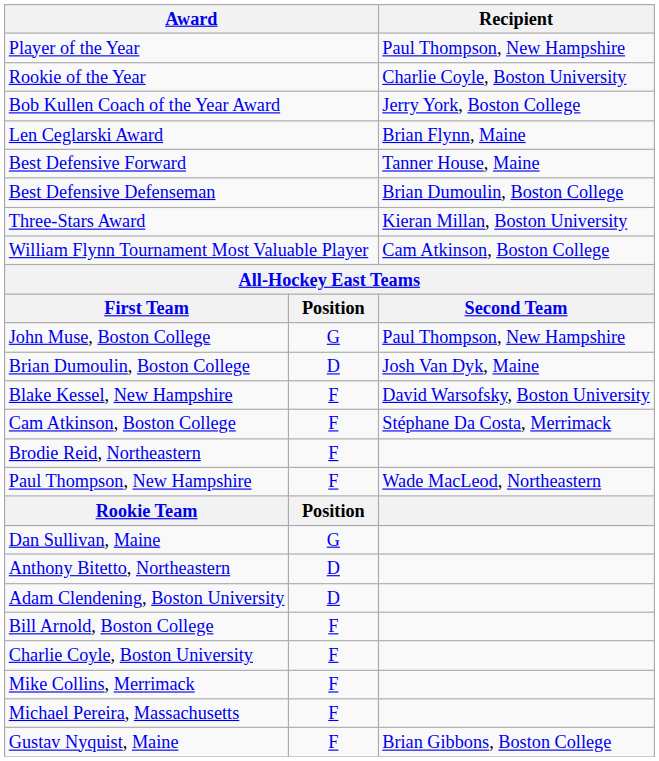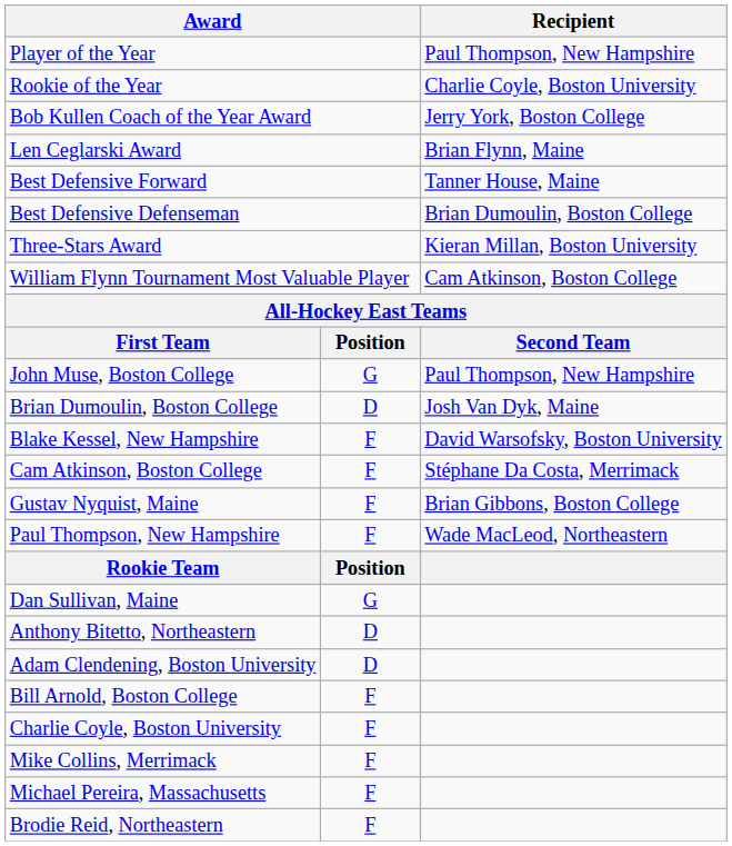 <table class="wikitable">
 <tr>
 <th colspan=2><a href='#'>Award</a></th>
 <th>Recipient</th>
 </tr>
 <tr>
 <td colspan=2><a href='#'>Player of the Year</a></td>
 <td><a href='#'>Paul Thompson</a>, <a href='#'>New Hampshire</a></td>
 </tr>
 <tr>
 <td colspan=2><a href='#'>Rookie of the Year</a></td>
 <td><a href='#'>Charlie Coyle</a>, <a href='#'>Boston University</a></td>
 </tr>
 <tr>
 <td colspan=2><a href='#'>Bob Kullen Coach of the Year Award</a></td>
 <td><a href='#'>Jerry York</a>, <a href='#'>Boston College</a></td>
 </tr>
 <tr>
 <td colspan=2><a href='#'>Len Ceglarski Award</a></td>
 <td><a href='#'>Brian Flynn</a>, <a href='#'>Maine</a></td>
 </tr>
 <tr>
 <td colspan=2><a href='#'>Best Defensive Forward</a></td>
 <td><a href='#'>Tanner House</a>, <a href='#'>Maine</a></td>
 </tr>
 <tr>
 <td colspan=2><a href='#'>Best Defensive Defenseman</a></td>
 <td><a href='#'>Brian Dumoulin</a>, <a href='#'>Boston College</a></td>
 </tr>
 <tr>
 <td colspan=2><a href='#'>Three-Stars Award</a></td>
 <td><a href='#'>Kieran Millan</a>, <a href='#'>Boston University</a></td>
 </tr>
 <tr>
 <td colspan=2><a href='#'>William Flynn Tournament Most Valuable Player</a></td>
 <td><a href='#'>Cam Atkinson</a>, <a href='#'>Boston College</a></td>
 </tr>
 <tr>
 <th colspan=3><a href='#'>All-Hockey East Teams</a></th>
 </tr>
 <tr>
 <th><a href='#'>First Team</a></th>
 <th>  Position  </th>
 <th><a href='#'>Second Team</a></th>
 </tr>
 <tr>
 <td><a href='#'>John Muse</a>, <a href='#'>Boston College</a></td>
 <td align=center><a href='#'>G</a></td>
 <td><a href='#'>Paul Thompson</a>, <a href='#'>New Hampshire</a></td>
 </tr>
 <tr>
 <td><a href='#'>Brian Dumoulin</a>, <a href='#'>Boston College</a></td>
 <td align=center><a href='#'>D</a></td>
 <td><a href='#'>Josh Van Dyk</a>, <a href='#'>Maine</a></td>
 </tr>
 <tr>
 <td><a href='#'>Blake Kessel</a>, <a href='#'>New Hampshire</a></td>
 <td align=center><a href='#'>F</a></td>
 <td><a href='#'>David Warsofsky</a>, <a href='#'>Boston University</a></td>
 </tr>
 <tr>
 <td><a href='#'>Cam Atkinson</a>, <a href='#'>Boston College</a></td>
 <td align=center><a href='#'>F</a></td>
 <td><a href='#'>Stéphane Da Costa</a>, <a href='#'>Merrimack</a></td>
 </tr>
 <tr>
-<td><a href='#'>Brodie Reid</a>, <a href='#'>Northeastern</a></td>
+<td><a href='#'>Gustav Nyquist</a>, <a href='#'>Maine</a></td>
 <td align=center><a href='#'>F</a></td>
-<td></td>
+<td><a href='#'>Brian Gibbons</a>, <a href='#'>Boston College</a></td>
 </tr>
 <tr>
 <td><a href='#'>Paul Thompson</a>, <a href='#'>New Hampshire</a></td>
 <td align=center><a href='#'>F</a></td>
 <td><a href='#'>Wade MacLeod</a>, <a href='#'>Northeastern</a></td>
 </tr>
 <tr>
 <th><a href='#'>Rookie Team</a></th>
 <th>  Position  </th>
 <th></th>
 </tr>
 <tr>
 <td><a href='#'>Dan Sullivan</a>, <a href='#'>Maine</a></td>
 <td align=center><a href='#'>G</a></td>
 <td></td>
 </tr>
 <tr>
 <td><a href='#'>Anthony Bitetto</a>, <a href='#'>Northeastern</a></td>
 <td align=center><a href='#'>D</a></td>
 <td></td>
 </tr>
 <tr>
 <td><a href='#'>Adam Clendening</a>, <a href='#'>Boston University</a></td>
 <td align=center><a href='#'>D</a></td>
 <td></td>
 </tr>
 <tr>
 <td><a href='#'>Bill Arnold</a>, <a href='#'>Boston College</a></td>
 <td align=center><a href='#'>F</a></td>
 <td></td>
 </tr>
 <tr>
 <td><a href='#'>Charlie Coyle</a>, <a href='#'>Boston University</a></td>
 <td align=center><a href='#'>F</a></td>
 <td></td>
 </tr>
 <tr>
 <td><a href='#'>Mike Collins</a>, <a href='#'>Merrimack</a></td>
 <td align=center><a href='#'>F</a></td>
 <td></td>
 </tr>
 <tr>
 <td><a href='#'>Michael Pereira</a>, <a href='#'>Massachusetts</a></td>
 <td align=center><a href='#'>F</a></td>
 <td></td>
 </tr>
 <tr>
-<td><a href='#'>Gustav Nyquist</a>, <a href='#'>Maine</a></td>
+<td><a href='#'>Brodie Reid</a>, <a href='#'>Northeastern</a></td>
 <td align=center><a href='#'>F</a></td>
-<td><a href='#'>Brian Gibbons</a>, <a href='#'>Boston College</a></td>
+<td></td>
 </tr>
 </table>
